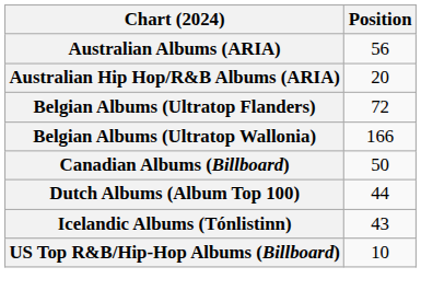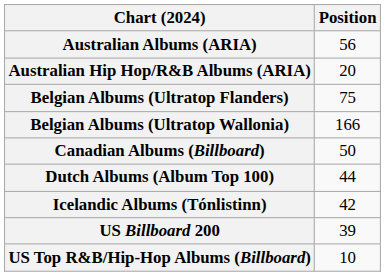 <table class="wikitable sortable plainrowheaders" style="text-align:center">
 <tr>
 <th scope="col">Chart (2024)</th>
 <th scope="col">Position</th>
 </tr>
 <tr>
 <th scope="row">Australian Albums (ARIA)</th>
 <td>56</td>
 </tr>
 <tr>
 <th scope="row">Australian Hip Hop/R&B Albums (ARIA)</th>
 <td>20</td>
 </tr>
 <tr>
 <th scope="row">Belgian Albums (Ultratop Flanders)</th>
-<td>72</td>
+<td>75</td>
 </tr>
 <tr>
 <th scope="row">Belgian Albums (Ultratop Wallonia)</th>
 <td>166</td>
 </tr>
 <tr>
 <th scope="row">Canadian Albums (<em>Billboard</em>)</th>
 <td>50</td>
 </tr>
 <tr>
 <th scope="row">Dutch Albums (Album Top 100)</th>
 <td>44</td>
 </tr>
 <tr>
 <th scope="row">Icelandic Albums (Tónlistinn)</th>
-<td>43</td>
+<td>42</td>
+</tr>
+<tr>
+<th scope="row">US <em>Billboard</em> 200</th>
+<td>39</td>
 </tr>
 <tr>
 <th scope="row">US Top R&B/Hip-Hop Albums (<em>Billboard</em>)</th>
 <td>10</td>
 </tr>
 </table>
